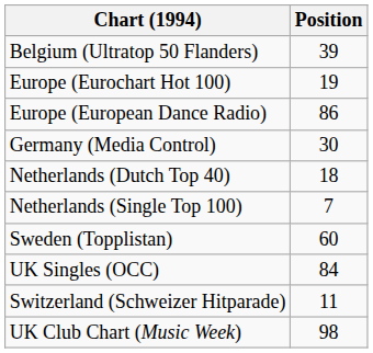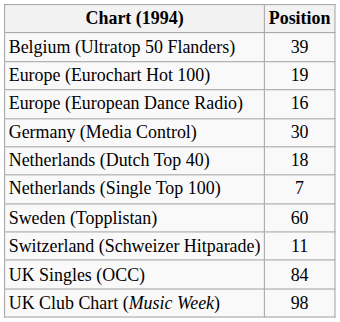 <table class="wikitable sortable">
 <tr>
 <th>Chart (1994)</th>
 <th>Position</th>
 </tr>
 <tr>
 <td>Belgium (Ultratop 50 Flanders)</td>
 <td align="center">39</td>
 </tr>
 <tr>
 <td>Europe (Eurochart Hot 100)</td>
 <td align="center">19</td>
 </tr>
 <tr>
 <td>Europe (European Dance Radio)</td>
-<td align="center">86</td>
+<td align="center">16</td>
 </tr>
 <tr>
 <td>Germany (Media Control)</td>
 <td align="center">30</td>
 </tr>
 <tr>
 <td>Netherlands (Dutch Top 40)</td>
 <td align="center">18</td>
 </tr>
 <tr>
 <td>Netherlands (Single Top 100)</td>
 <td align="center">7</td>
 </tr>
 <tr>
 <td>Sweden (Topplistan)</td>
 <td align="center">60</td>
 </tr>
 <tr>
+<td>Switzerland (Schweizer Hitparade)</td>
+<td align="center">11</td>
+</tr>
+<tr>
 <td>UK Singles (OCC)</td>
 <td align="center">84</td>
-</tr>
-<tr>
-<td>Switzerland (Schweizer Hitparade)</td>
-<td align="center">11</td>
 </tr>
 <tr>
 <td>UK Club Chart (<em>Music Week</em>)</td>
 <td align="center">98</td>
 </tr>
 </table>
